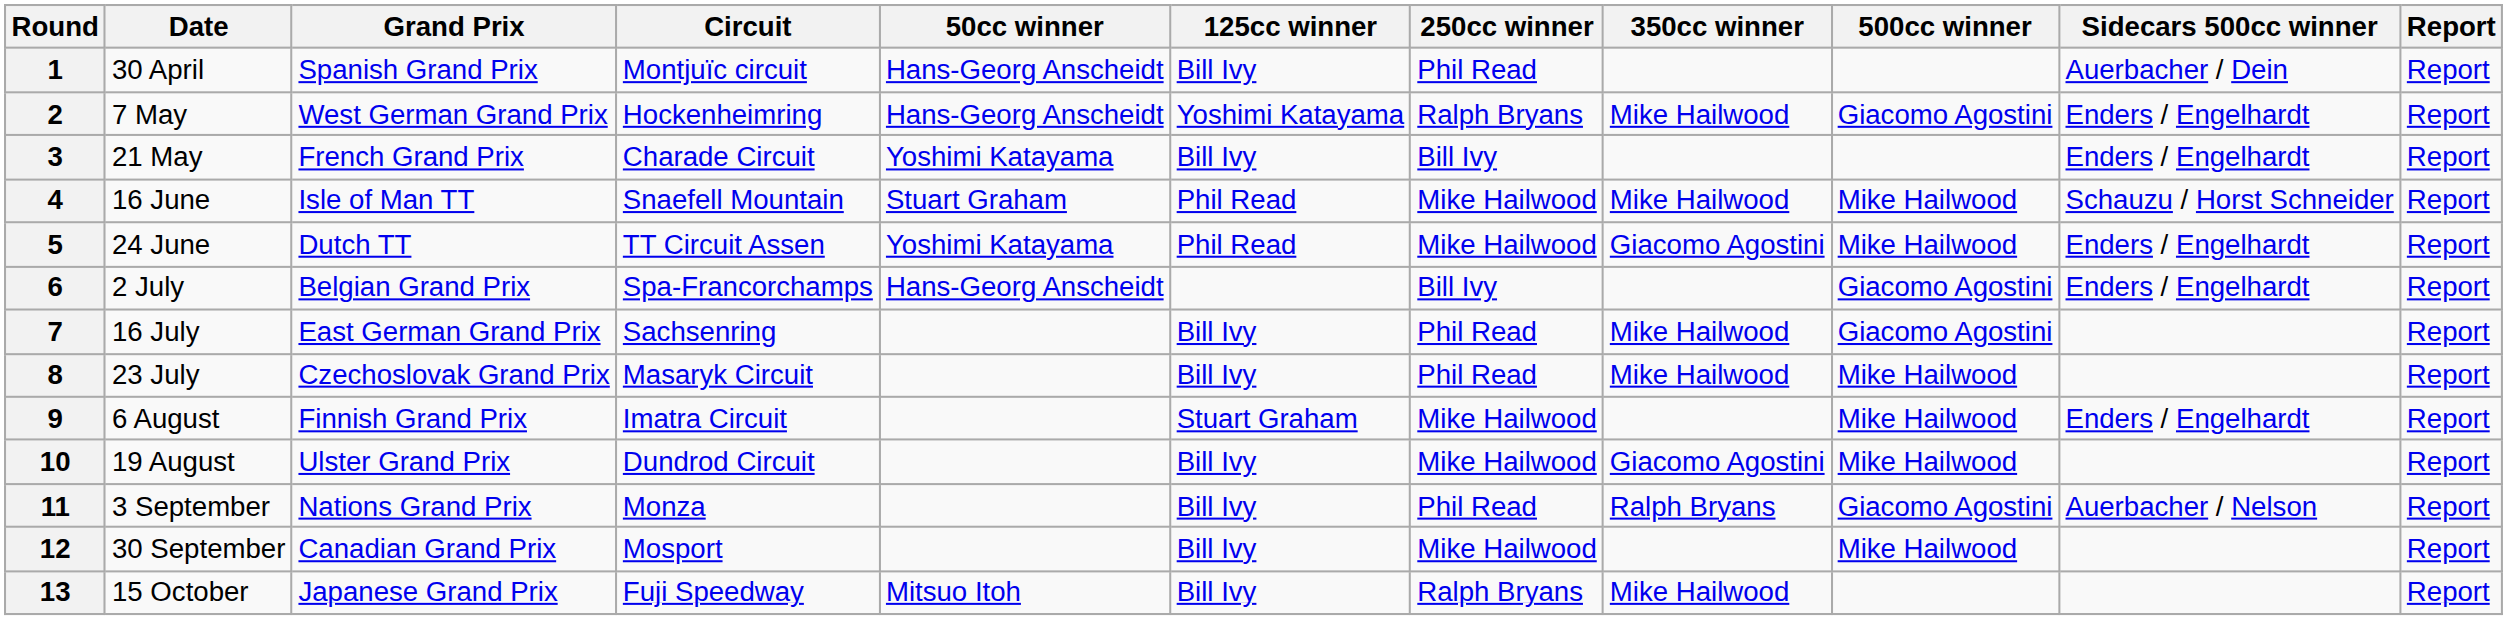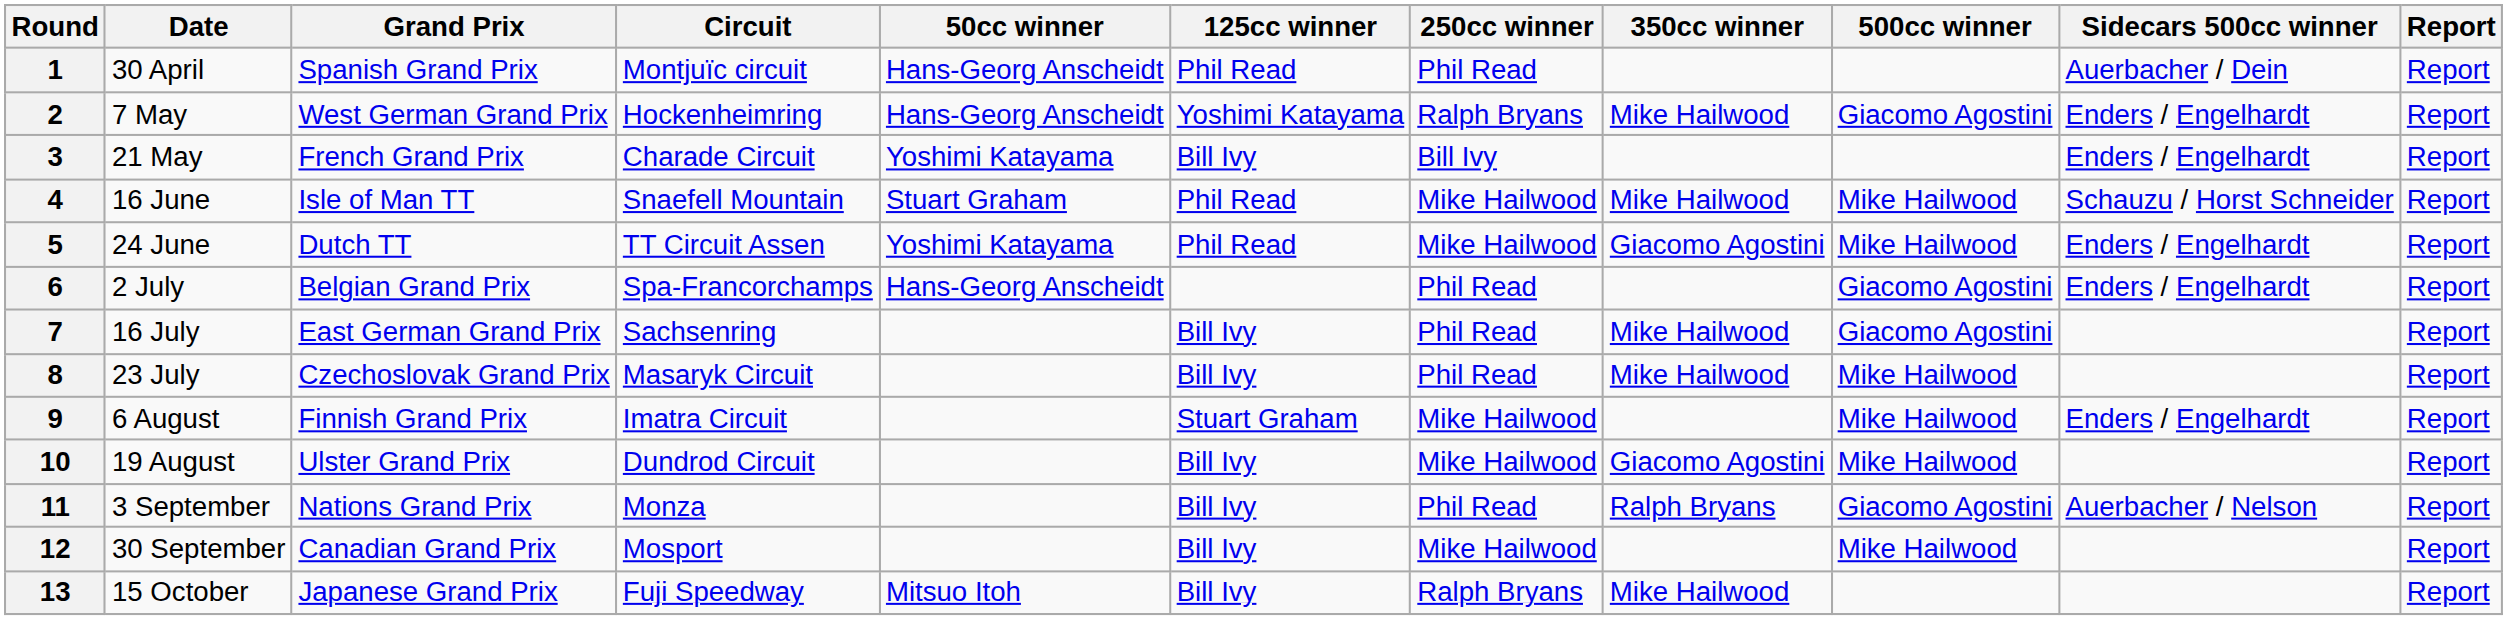 <table class="wikitable" style="font-size: 85%;">
 <tr>
 <th>Round</th>
 <th>Date</th>
 <th>Grand Prix</th>
 <th>Circuit</th>
 <th>50cc winner</th>
 <th>125cc winner</th>
 <th>250cc winner</th>
 <th>350cc winner</th>
 <th>500cc winner</th>
 <th>Sidecars 500cc winner</th>
 <th>Report</th>
 </tr>
 <tr>
 <th>1</th>
 <td>30 April</td>
 <td> <a href='#'>Spanish Grand Prix</a></td>
 <td><a href='#'>Montjuïc circuit</a></td>
 <td> <a href='#'>Hans-Georg Anscheidt</a></td>
-<td> <a href='#'>Bill Ivy</a></td>
+<td> <a href='#'>Phil Read</a></td>
 <td> <a href='#'>Phil Read</a></td>
 <td></td>
 <td></td>
 <td> <a href='#'>Auerbacher</a> / <a href='#'>Dein</a></td>
 <td><a href='#'>Report</a></td>
 </tr>
 <tr>
 <th>2</th>
 <td>7 May</td>
 <td> <a href='#'>West German Grand Prix</a></td>
 <td><a href='#'>Hockenheimring</a></td>
 <td> <a href='#'>Hans-Georg Anscheidt</a></td>
 <td> <a href='#'>Yoshimi Katayama</a></td>
 <td> <a href='#'>Ralph Bryans</a></td>
 <td> <a href='#'>Mike Hailwood</a></td>
 <td> <a href='#'>Giacomo Agostini</a></td>
 <td> <a href='#'>Enders</a> / <a href='#'>Engelhardt</a></td>
 <td><a href='#'>Report</a></td>
 </tr>
 <tr>
 <th>3</th>
 <td>21 May</td>
 <td> <a href='#'>French Grand Prix</a></td>
 <td><a href='#'>Charade Circuit</a></td>
 <td> <a href='#'>Yoshimi Katayama</a></td>
 <td> <a href='#'>Bill Ivy</a></td>
 <td> <a href='#'>Bill Ivy</a></td>
 <td></td>
 <td></td>
 <td> <a href='#'>Enders</a> / <a href='#'>Engelhardt</a></td>
 <td><a href='#'>Report</a></td>
 </tr>
 <tr>
 <th>4</th>
 <td>16 June</td>
 <td> <a href='#'>Isle of Man TT</a></td>
 <td><a href='#'>Snaefell Mountain</a></td>
 <td> <a href='#'>Stuart Graham</a></td>
 <td> <a href='#'>Phil Read</a></td>
 <td> <a href='#'>Mike Hailwood</a></td>
 <td> <a href='#'>Mike Hailwood</a></td>
 <td> <a href='#'>Mike Hailwood</a></td>
 <td> <a href='#'>Schauzu</a> / <a href='#'>Horst Schneider</a></td>
 <td><a href='#'>Report</a></td>
 </tr>
 <tr>
 <th>5</th>
 <td>24 June</td>
 <td> <a href='#'>Dutch TT</a></td>
 <td><a href='#'>TT Circuit Assen</a></td>
 <td> <a href='#'>Yoshimi Katayama</a></td>
 <td> <a href='#'>Phil Read</a></td>
 <td> <a href='#'>Mike Hailwood</a></td>
 <td> <a href='#'>Giacomo Agostini</a></td>
 <td> <a href='#'>Mike Hailwood</a></td>
 <td> <a href='#'>Enders</a> / <a href='#'>Engelhardt</a></td>
 <td><a href='#'>Report</a></td>
 </tr>
 <tr>
 <th>6</th>
 <td>2 July</td>
 <td> <a href='#'>Belgian Grand Prix</a></td>
 <td><a href='#'>Spa-Francorchamps</a></td>
 <td> <a href='#'>Hans-Georg Anscheidt</a></td>
 <td></td>
-<td> <a href='#'>Bill Ivy</a></td>
+<td> <a href='#'>Phil Read</a></td>
 <td></td>
 <td> <a href='#'>Giacomo Agostini</a></td>
 <td> <a href='#'>Enders</a> / <a href='#'>Engelhardt</a></td>
 <td><a href='#'>Report</a></td>
 </tr>
 <tr>
 <th>7</th>
 <td>16 July</td>
 <td> <a href='#'>East German Grand Prix</a></td>
 <td><a href='#'>Sachsenring</a></td>
 <td></td>
 <td> <a href='#'>Bill Ivy</a></td>
 <td> <a href='#'>Phil Read</a></td>
 <td> <a href='#'>Mike Hailwood</a></td>
 <td> <a href='#'>Giacomo Agostini</a></td>
 <td></td>
 <td><a href='#'>Report</a></td>
 </tr>
 <tr>
 <th>8</th>
 <td>23 July</td>
 <td> <a href='#'>Czechoslovak Grand Prix</a></td>
 <td><a href='#'>Masaryk Circuit</a></td>
 <td></td>
 <td> <a href='#'>Bill Ivy</a></td>
 <td> <a href='#'>Phil Read</a></td>
 <td> <a href='#'>Mike Hailwood</a></td>
 <td> <a href='#'>Mike Hailwood</a></td>
 <td></td>
 <td><a href='#'>Report</a></td>
 </tr>
 <tr>
 <th>9</th>
 <td>6 August</td>
 <td> <a href='#'>Finnish Grand Prix</a></td>
 <td><a href='#'>Imatra Circuit</a></td>
 <td></td>
 <td> <a href='#'>Stuart Graham</a></td>
 <td> <a href='#'>Mike Hailwood</a></td>
 <td></td>
 <td> <a href='#'>Mike Hailwood</a></td>
 <td> <a href='#'>Enders</a> / <a href='#'>Engelhardt</a></td>
 <td><a href='#'>Report</a></td>
 </tr>
 <tr>
 <th>10</th>
 <td>19 August</td>
 <td> <a href='#'>Ulster Grand Prix</a></td>
 <td><a href='#'>Dundrod Circuit</a></td>
 <td></td>
 <td> <a href='#'>Bill Ivy</a></td>
 <td> <a href='#'>Mike Hailwood</a></td>
 <td> <a href='#'>Giacomo Agostini</a></td>
 <td> <a href='#'>Mike Hailwood</a></td>
 <td></td>
 <td><a href='#'>Report</a></td>
 </tr>
 <tr>
 <th>11</th>
 <td>3 September</td>
 <td> <a href='#'>Nations Grand Prix</a></td>
 <td><a href='#'>Monza</a></td>
 <td></td>
 <td> <a href='#'>Bill Ivy</a></td>
 <td> <a href='#'>Phil Read</a></td>
 <td> <a href='#'>Ralph Bryans</a></td>
 <td> <a href='#'>Giacomo Agostini</a></td>
 <td>  <a href='#'>Auerbacher</a> / <a href='#'>Nelson</a></td>
 <td><a href='#'>Report</a></td>
 </tr>
 <tr>
 <th>12</th>
 <td>30 September</td>
 <td> <a href='#'>Canadian Grand Prix</a></td>
 <td><a href='#'>Mosport</a></td>
 <td></td>
 <td> <a href='#'>Bill Ivy</a></td>
 <td> <a href='#'>Mike Hailwood</a></td>
 <td></td>
 <td> <a href='#'>Mike Hailwood</a></td>
 <td></td>
 <td><a href='#'>Report</a></td>
 </tr>
 <tr>
 <th>13</th>
 <td>15 October</td>
 <td> <a href='#'>Japanese Grand Prix</a></td>
 <td><a href='#'>Fuji Speedway</a></td>
 <td> <a href='#'>Mitsuo Itoh</a></td>
 <td> <a href='#'>Bill Ivy</a></td>
 <td> <a href='#'>Ralph Bryans</a></td>
 <td> <a href='#'>Mike Hailwood</a></td>
 <td></td>
 <td></td>
 <td><a href='#'>Report</a></td>
 </tr>
 <tr>
 </tr>
 </table>
